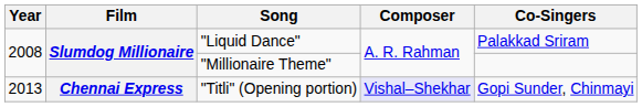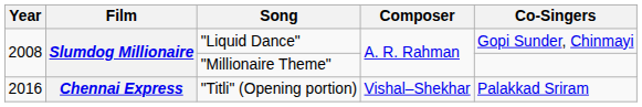 <table class= "wikitable">
 <tr>
 <th>Year</th>
 <th>Film</th>
 <th>Song</th>
 <th>Composer</th>
 <th>Co-Singers</th>
 </tr>
 <tr>
 <td rowspan="2">2008</td>
 <th rowspan="2"><em><a href='#'>Slumdog Millionaire</a></em></th>
 <td>"Liquid Dance"</td>
 <td rowspan="2"><a href='#'>A. R. Rahman</a></td>
-<td><a href='#'>Palakkad Sriram</a></td>
+<td><a href='#'>Gopi Sunder</a>, <a href='#'>Chinmayi</a></td>
 </tr>
 <tr>
 <td>"Millionaire Theme"</td>
 <td></td>
 </tr>
 <tr>
-<td>2013</td>
+<td>2016</td>
 <th><em><a href='#'>Chennai Express</a></em></th>
 <td>"Titli" (Opening portion)</td>
-<td style="background: lavender;"><a href='#'>Vishal–Shekhar</a></td>
-<td><a href='#'>Gopi Sunder</a>, <a href='#'>Chinmayi</a></td>
+<td><a href='#'>Vishal–Shekhar</a></td>
+<td><a href='#'>Palakkad Sriram</a></td>
 </tr>
 </table>
